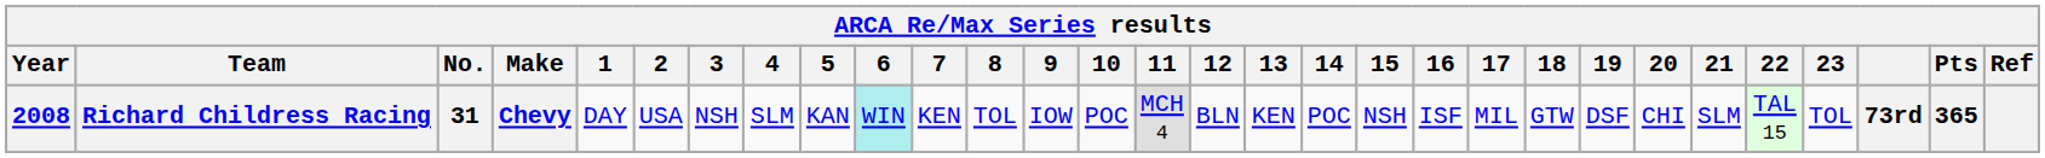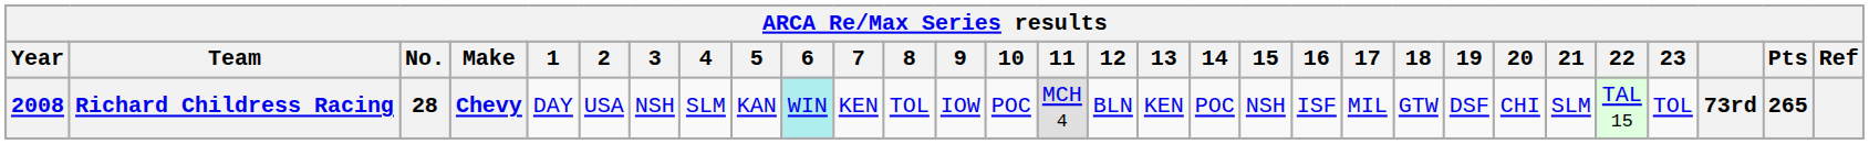 <table class="wikitable" style="text-align:center; font-size:75%">
 <tr>
 <th colspan=45><a href='#'>ARCA Re/Max Series</a> results</th>
 </tr>
 <tr>
 <th>Year</th>
 <th>Team</th>
 <th>No.</th>
 <th>Make</th>
 <th>1</th>
 <th>2</th>
 <th>3</th>
 <th>4</th>
 <th>5</th>
 <th>6</th>
 <th>7</th>
 <th>8</th>
 <th>9</th>
 <th>10</th>
 <th>11</th>
 <th>12</th>
 <th>13</th>
 <th>14</th>
 <th>15</th>
 <th>16</th>
 <th>17</th>
 <th>18</th>
 <th>19</th>
 <th>20</th>
 <th>21</th>
 <th>22</th>
 <th>23</th>
 <th></th>
 <th>Pts</th>
 <th>Ref</th>
 </tr>
 <tr>
 <th><a href='#'>2008</a></th>
 <th><a href='#'>Richard Childress Racing</a></th>
-<th>31</th>
+<th>28</th>
 <th><a href='#'>Chevy</a></th>
 <td><a href='#'>DAY</a></td>
 <td><a href='#'>USA</a></td>
 <td><a href='#'>NSH</a></td>
 <td><a href='#'>SLM</a></td>
 <td><a href='#'>KAN</a></td>
 <td style="background: paleturquoise;"><a href='#'>WIN</a></td>
 <td><a href='#'>KEN</a></td>
 <td><a href='#'>TOL</a></td>
 <td><a href='#'>IOW</a></td>
 <td><a href='#'>POC</a></td>
 <td style="background:#DFDFDF;"><a href='#'>MCH</a><br><small>4</small></td>
 <td><a href='#'>BLN</a></td>
 <td><a href='#'>KEN</a></td>
 <td><a href='#'>POC</a></td>
 <td><a href='#'>NSH</a></td>
 <td><a href='#'>ISF</a></td>
 <td><a href='#'>MIL</a></td>
 <td><a href='#'>GTW</a></td>
 <td><a href='#'>DSF</a></td>
 <td><a href='#'>CHI</a></td>
 <td><a href='#'>SLM</a></td>
 <td style="background:#DFFFDF;"><a href='#'>TAL</a><br><small>15</small></td>
 <td><a href='#'>TOL</a></td>
 <th>73rd</th>
-<th>365</th>
+<th>265</th>
 <th></th>
 </tr>
 </table>
